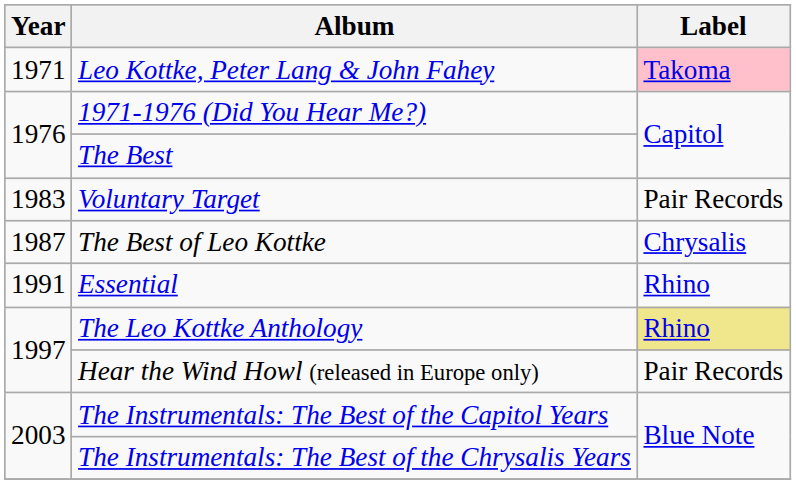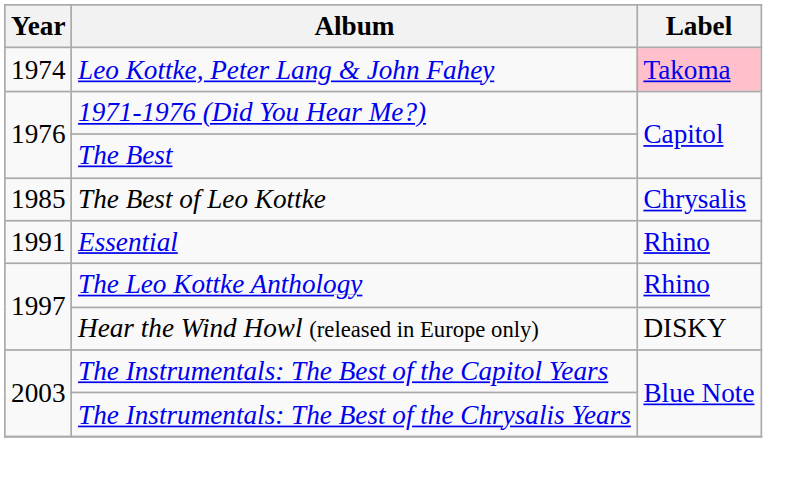 <table class="wikitable">
 <tr>
 <th>Year</th>
 <th>Album</th>
 <th>Label</th>
 </tr>
 <tr>
-<td>1971</td>
+<td>1974</td>
 <td><em><a href='#'>Leo Kottke, Peter Lang & John Fahey</a></em></td>
 <td style="background: pink;"><a href='#'>Takoma</a></td>
 </tr>
 <tr>
 <td rowspan=2>1976</td>
 <td><em><a href='#'>1971-1976 (Did You Hear Me?)</a></em></td>
 <td rowspan=2><a href='#'>Capitol</a></td>
 </tr>
 <tr>
 <td><em><a href='#'>The Best</a></em></td>
 </tr>
 <tr>
-<td>1983</td>
-<td><em><a href='#'>Voluntary Target</a></em></td>
-<td>Pair Records</td>
-</tr>
-<tr>
-<td>1987</td>
+<td>1985</td>
 <td><em>The Best of Leo Kottke</em></td>
 <td><a href='#'>Chrysalis</a></td>
 </tr>
 <tr>
 <td>1991</td>
 <td><em><a href='#'>Essential</a></em></td>
 <td><a href='#'>Rhino</a></td>
 </tr>
 <tr>
 <td rowspan=2>1997</td>
 <td><em><a href='#'>The Leo Kottke Anthology</a></em></td>
-<td style="background: khaki;"><a href='#'>Rhino</a></td>
+<td><a href='#'>Rhino</a></td>
 </tr>
 <tr>
 <td><em>Hear the Wind Howl</em> <small>(released in Europe only)</small></td>
-<td>Pair Records</td>
+<td>DISKY</td>
 </tr>
 <tr>
 <td rowspan=2>2003</td>
 <td><em><a href='#'>The Instrumentals: The Best of the Capitol Years</a></em></td>
 <td rowspan=2><a href='#'>Blue Note</a></td>
 </tr>
 <tr>
 <td><em><a href='#'>The Instrumentals: The Best of the Chrysalis Years</a></em></td>
 </tr>
 <tr>
 </tr>
 </table>
